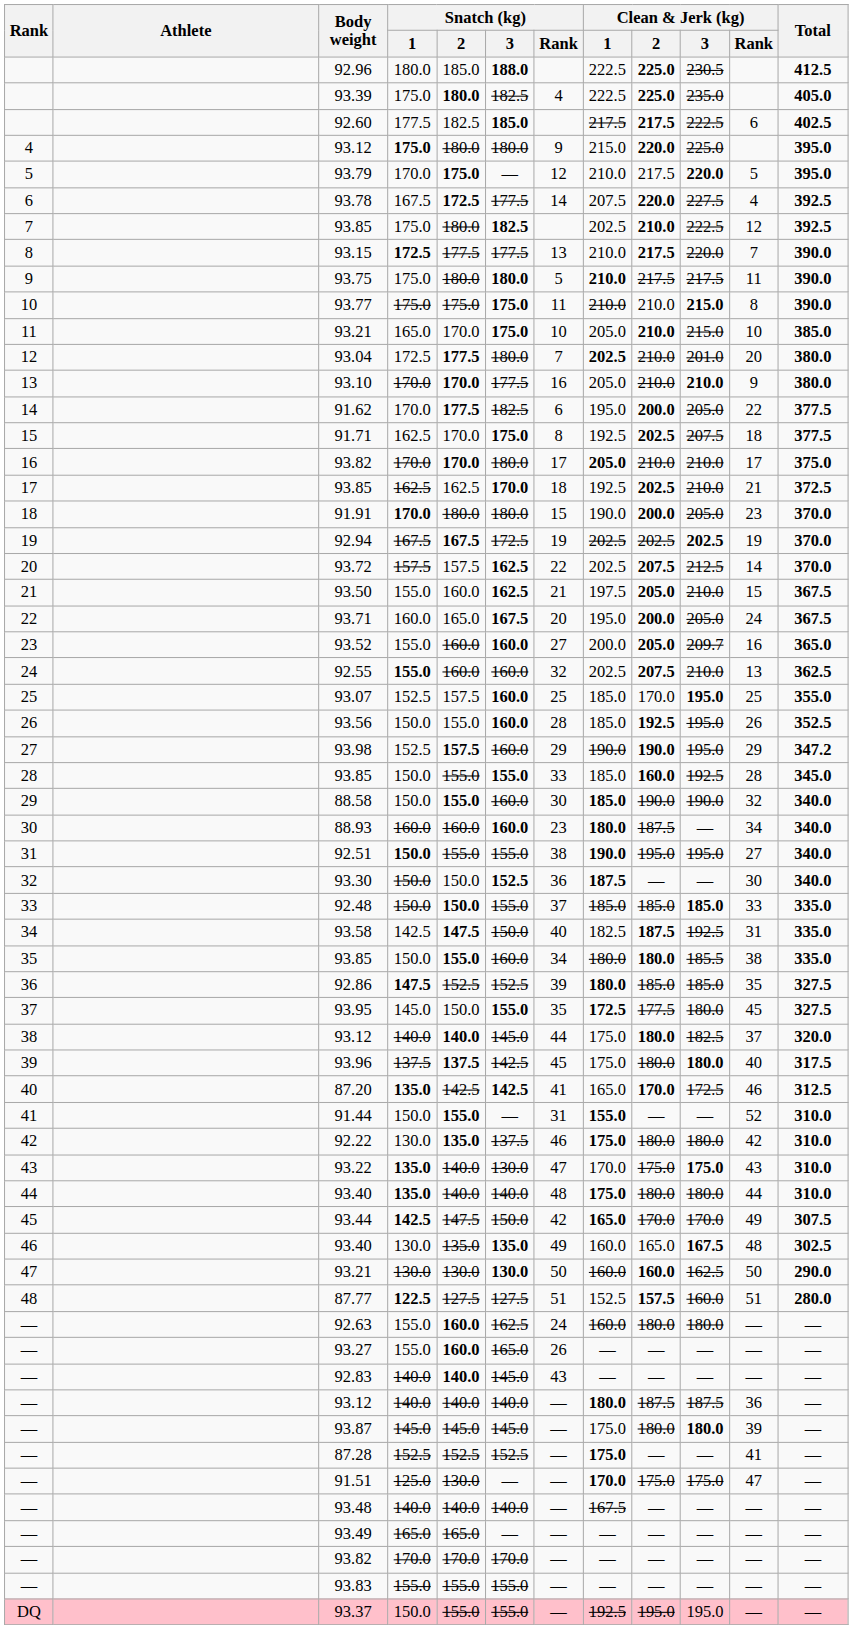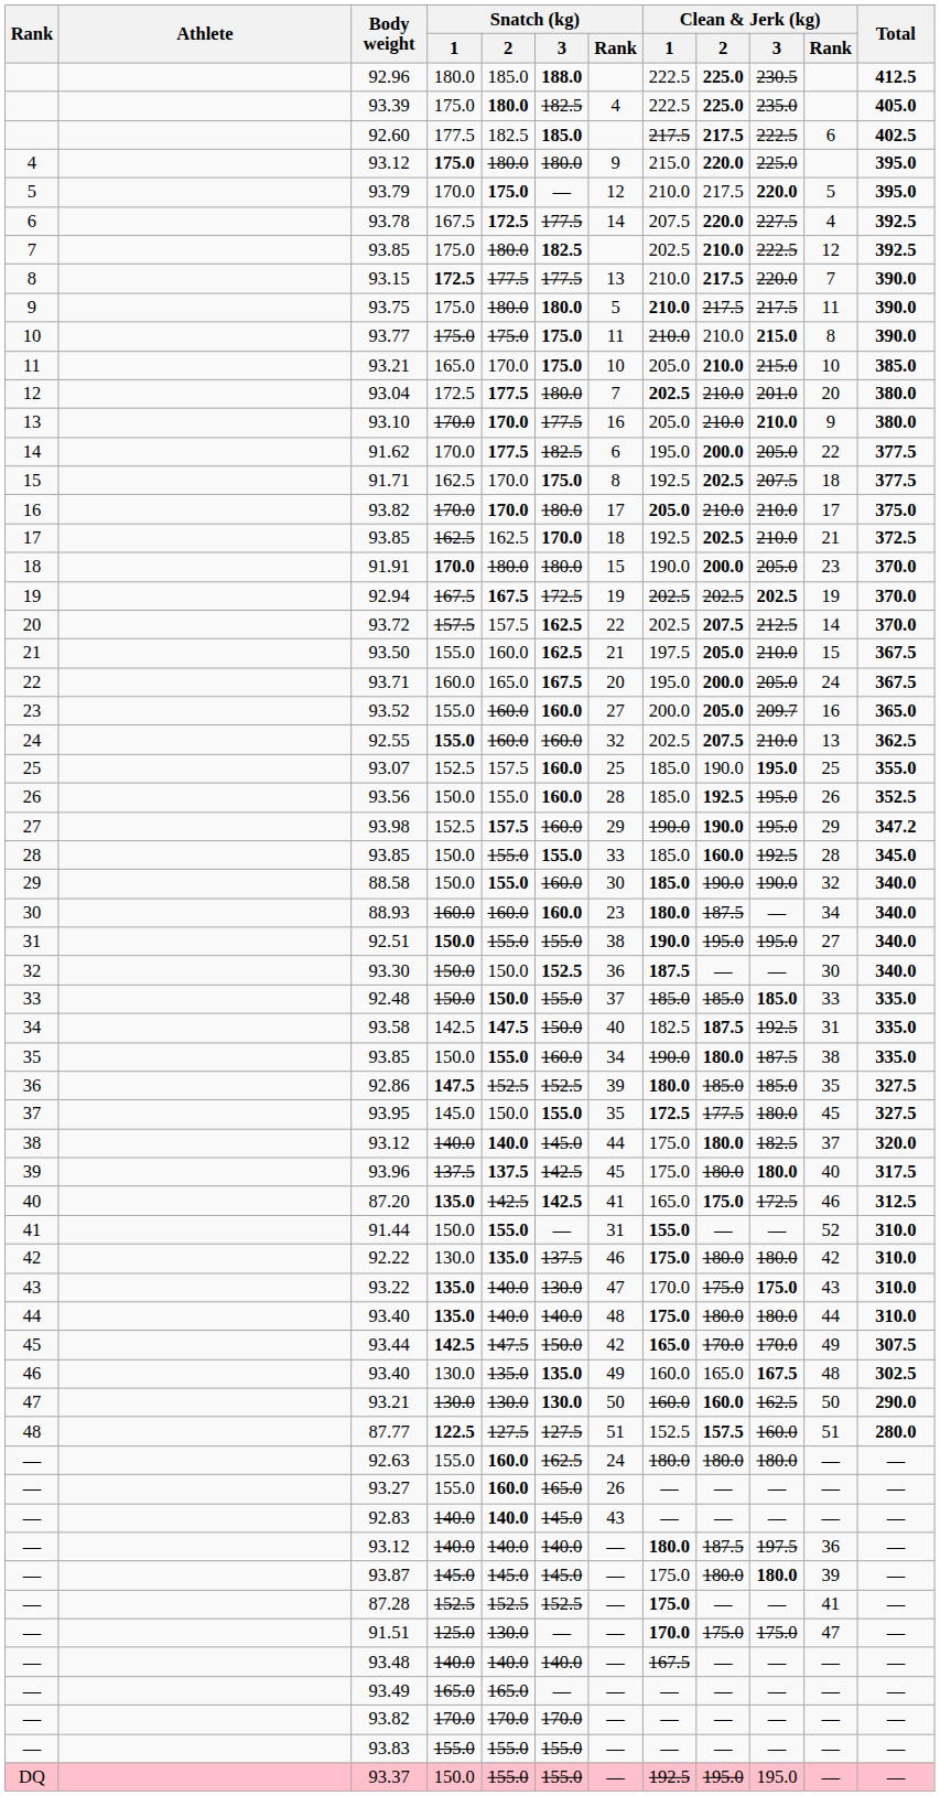 <table class = "wikitable" style="text-align:center;">
 <tr>
 <th rowspan=2 width=40>Rank</th>
 <th rowspan=2 width=250>Athlete</th>
 <th rowspan=2 width=60>Body weight</th>
 <th colspan=4>Snatch (kg)</th>
 <th colspan=4>Clean & Jerk (kg)</th>
 <th rowspan=2 width=60>Total</th>
 </tr>
 <tr>
 <th width=40>1</th>
 <th width=40>2</th>
 <th width=40>3</th>
 <th width=40>Rank</th>
 <th width=40>1</th>
 <th width=40>2</th>
 <th width=40>3</th>
 <th width=40>Rank</th>
 </tr>
 <tr>
 <td></td>
 <td align=left></td>
 <td>92.96</td>
 <td>180.0</td>
 <td>185.0</td>
 <td><strong>188.0</strong></td>
 <td></td>
 <td>222.5</td>
 <td><strong>225.0</strong></td>
 <td><s>230.5 </s></td>
 <td></td>
 <td><strong>412.5</strong></td>
 </tr>
 <tr>
 <td></td>
 <td align=left></td>
 <td>93.39</td>
 <td>175.0</td>
 <td><strong>180.0</strong></td>
 <td><s>182.5 </s></td>
 <td>4</td>
 <td>222.5</td>
 <td><strong>225.0</strong></td>
 <td><s>235.0 </s></td>
 <td></td>
 <td><strong>405.0</strong></td>
 </tr>
 <tr>
 <td></td>
 <td align=left></td>
 <td>92.60</td>
 <td>177.5</td>
 <td>182.5</td>
 <td><strong>185.0</strong></td>
 <td></td>
 <td><s>217.5 </s></td>
 <td><strong>217.5</strong></td>
 <td><s>222.5 </s></td>
 <td>6</td>
 <td><strong>402.5</strong></td>
 </tr>
 <tr>
 <td>4</td>
 <td align=left></td>
 <td>93.12</td>
 <td><strong>175.0</strong></td>
 <td><s>180.0</s></td>
 <td><s>180.0 </s></td>
 <td>9</td>
 <td>215.0</td>
 <td><strong>220.0</strong></td>
 <td><s>225.0 </s></td>
 <td></td>
 <td><strong>395.0</strong></td>
 </tr>
 <tr>
 <td>5</td>
 <td align=left></td>
 <td>93.79</td>
 <td>170.0</td>
 <td><strong>175.0</strong></td>
 <td>—</td>
 <td>12</td>
 <td>210.0</td>
 <td>217.5</td>
 <td><strong>220.0</strong></td>
 <td>5</td>
 <td><strong>395.0</strong></td>
 </tr>
 <tr>
 <td>6</td>
 <td align=left></td>
 <td>93.78</td>
 <td>167.5</td>
 <td><strong>172.5</strong></td>
 <td><s>177.5 </s></td>
 <td>14</td>
 <td>207.5</td>
 <td><strong>220.0</strong></td>
 <td><s>227.5 </s></td>
 <td>4</td>
 <td><strong>392.5</strong></td>
 </tr>
 <tr>
 <td>7</td>
 <td align=left></td>
 <td>93.85</td>
 <td>175.0</td>
 <td><s>180.0 </s></td>
 <td><strong>182.5</strong></td>
 <td></td>
 <td>202.5</td>
 <td><strong>210.0</strong></td>
 <td><s>222.5 </s></td>
 <td>12</td>
 <td><strong>392.5</strong></td>
 </tr>
 <tr>
 <td>8</td>
 <td align=left></td>
 <td>93.15</td>
 <td><strong>172.5</strong></td>
 <td><s>177.5</s></td>
 <td><s>177.5 </s></td>
 <td>13</td>
 <td>210.0</td>
 <td><strong>217.5</strong></td>
 <td><s>220.0 </s></td>
 <td>7</td>
 <td><strong>390.0</strong></td>
 </tr>
 <tr>
 <td>9</td>
 <td align=left></td>
 <td>93.75</td>
 <td>175.0</td>
 <td><s>180.0 </s></td>
 <td><strong>180.0</strong></td>
 <td>5</td>
 <td><strong>210.0</strong></td>
 <td><s>217.5</s></td>
 <td><s>217.5 </s></td>
 <td>11</td>
 <td><strong>390.0</strong></td>
 </tr>
 <tr>
 <td>10</td>
 <td align=left></td>
 <td>93.77</td>
 <td><s>175.0</s></td>
 <td><s>175.0 </s></td>
 <td><strong>175.0</strong></td>
 <td>11</td>
 <td><s>210.0 </s></td>
 <td>210.0</td>
 <td><strong>215.0</strong></td>
 <td>8</td>
 <td><strong>390.0</strong></td>
 </tr>
 <tr>
 <td>11</td>
 <td align=left></td>
 <td>93.21</td>
 <td>165.0</td>
 <td>170.0</td>
 <td><strong>175.0</strong></td>
 <td>10</td>
 <td>205.0</td>
 <td><strong>210.0</strong></td>
 <td><s>215.0 </s></td>
 <td>10</td>
 <td><strong>385.0</strong></td>
 </tr>
 <tr>
 <td>12</td>
 <td align=left></td>
 <td>93.04</td>
 <td>172.5</td>
 <td><strong>177.5</strong></td>
 <td><s>180.0 </s></td>
 <td>7</td>
 <td><strong>202.5</strong></td>
 <td><s>210.0 </s></td>
 <td><s>201.0 </s></td>
 <td>20</td>
 <td><strong>380.0</strong></td>
 </tr>
 <tr>
 <td>13</td>
 <td align=left></td>
 <td>93.10</td>
 <td><s>170.0 </s></td>
 <td><strong>170.0</strong></td>
 <td><s>177.5 </s></td>
 <td>16</td>
 <td>205.0</td>
 <td><s>210.0 </s></td>
 <td><strong>210.0</strong></td>
 <td>9</td>
 <td><strong>380.0</strong></td>
 </tr>
 <tr>
 <td>14</td>
 <td align=left></td>
 <td>91.62</td>
 <td>170.0</td>
 <td><strong>177.5</strong></td>
 <td><s>182.5 </s></td>
 <td>6</td>
 <td>195.0</td>
 <td><strong>200.0</strong></td>
 <td><s>205.0 </s></td>
 <td>22</td>
 <td><strong>377.5</strong></td>
 </tr>
 <tr>
 <td>15</td>
 <td align=left></td>
 <td>91.71</td>
 <td>162.5</td>
 <td>170.0</td>
 <td><strong>175.0</strong></td>
 <td>8</td>
 <td>192.5</td>
 <td><strong>202.5</strong></td>
 <td><s>207.5 </s></td>
 <td>18</td>
 <td><strong>377.5</strong></td>
 </tr>
 <tr>
 <td>16</td>
 <td align=left></td>
 <td>93.82</td>
 <td><s>170.0 </s></td>
 <td><strong>170.0</strong></td>
 <td><s>180.0 </s></td>
 <td>17</td>
 <td><strong>205.0</strong></td>
 <td><s>210.0 </s></td>
 <td><s>210.0 </s></td>
 <td>17</td>
 <td><strong>375.0</strong></td>
 </tr>
 <tr>
 <td>17</td>
 <td align=left></td>
 <td>93.85</td>
 <td><s>162.5 </s></td>
 <td>162.5</td>
 <td><strong>170.0</strong></td>
 <td>18</td>
 <td>192.5</td>
 <td><strong>202.5</strong></td>
 <td><s>210.0 </s></td>
 <td>21</td>
 <td><strong>372.5</strong></td>
 </tr>
 <tr>
 <td>18</td>
 <td align=left></td>
 <td>91.91</td>
 <td><strong>170.0</strong></td>
 <td><s>180.0 </s></td>
 <td><s>180.0 </s></td>
 <td>15</td>
 <td>190.0</td>
 <td><strong>200.0</strong></td>
 <td><s>205.0 </s></td>
 <td>23</td>
 <td><strong>370.0</strong></td>
 </tr>
 <tr>
 <td>19</td>
 <td align=left></td>
 <td>92.94</td>
 <td><s>167.5 </s></td>
 <td><strong>167.5</strong></td>
 <td><s>172.5 </s></td>
 <td>19</td>
 <td><s>202.5 </s></td>
 <td><s>202.5 </s></td>
 <td><strong>202.5</strong></td>
 <td>19</td>
 <td><strong>370.0</strong></td>
 </tr>
 <tr>
 <td>20</td>
 <td align=left></td>
 <td>93.72</td>
 <td><s>157.5 </s></td>
 <td>157.5</td>
 <td><strong>162.5</strong></td>
 <td>22</td>
 <td>202.5</td>
 <td><strong>207.5</strong></td>
 <td><s>212.5 </s></td>
 <td>14</td>
 <td><strong>370.0</strong></td>
 </tr>
 <tr>
 <td>21</td>
 <td align=left></td>
 <td>93.50</td>
 <td>155.0</td>
 <td>160.0</td>
 <td><strong>162.5</strong></td>
 <td>21</td>
 <td>197.5</td>
 <td><strong>205.0</strong></td>
 <td><s>210.0 </s></td>
 <td>15</td>
 <td><strong>367.5</strong></td>
 </tr>
 <tr>
 <td>22</td>
 <td align=left></td>
 <td>93.71</td>
 <td>160.0</td>
 <td>165.0</td>
 <td><strong>167.5</strong></td>
 <td>20</td>
 <td>195.0</td>
 <td><strong>200.0</strong></td>
 <td><s>205.0 </s></td>
 <td>24</td>
 <td><strong>367.5</strong></td>
 </tr>
 <tr>
 <td>23</td>
 <td align=left></td>
 <td>93.52</td>
 <td>155.0</td>
 <td><s>160.0 </s></td>
 <td><strong>160.0</strong></td>
 <td>27</td>
 <td>200.0</td>
 <td><strong>205.0</strong></td>
 <td><s>209.7 </s></td>
 <td>16</td>
 <td><strong>365.0</strong></td>
 </tr>
 <tr>
 <td>24</td>
 <td align=left></td>
 <td>92.55</td>
 <td><strong>155.0</strong></td>
 <td><s>160.0 </s></td>
 <td><s>160.0 </s></td>
 <td>32</td>
 <td>202.5</td>
 <td><strong>207.5</strong></td>
 <td><s>210.0 </s></td>
 <td>13</td>
 <td><strong>362.5</strong></td>
 </tr>
 <tr>
 <td>25</td>
 <td align=left></td>
 <td>93.07</td>
 <td>152.5</td>
 <td>157.5</td>
 <td><strong>160.0</strong></td>
 <td>25</td>
 <td>185.0</td>
-<td>170.0</td>
+<td>190.0</td>
 <td><strong>195.0</strong></td>
 <td>25</td>
 <td><strong>355.0</strong></td>
 </tr>
 <tr>
 <td>26</td>
 <td align=left></td>
 <td>93.56</td>
 <td>150.0</td>
 <td>155.0</td>
 <td><strong>160.0</strong></td>
 <td>28</td>
 <td>185.0</td>
 <td><strong>192.5</strong></td>
 <td><s>195.0 </s></td>
 <td>26</td>
 <td><strong>352.5</strong></td>
 </tr>
 <tr>
 <td>27</td>
 <td align=left></td>
 <td>93.98</td>
 <td>152.5</td>
 <td><strong>157.5</strong></td>
 <td><s>160.0 </s></td>
 <td>29</td>
 <td><s>190.0 </s></td>
 <td><strong>190.0</strong></td>
 <td><s>195.0 </s></td>
 <td>29</td>
 <td><strong>347.2</strong></td>
 </tr>
 <tr>
 <td>28</td>
 <td align=left></td>
 <td>93.85</td>
 <td>150.0</td>
 <td><s>155.0 </s></td>
 <td><strong>155.0</strong></td>
 <td>33</td>
 <td>185.0</td>
 <td><strong>160.0</strong></td>
 <td><s>192.5 </s></td>
 <td>28</td>
 <td><strong>345.0</strong></td>
 </tr>
 <tr>
 <td>29</td>
 <td align=left></td>
 <td>88.58</td>
 <td>150.0</td>
 <td><strong>155.0</strong></td>
 <td><s>160.0 </s></td>
 <td>30</td>
 <td><strong>185.0</strong></td>
 <td><s>190.0 </s></td>
 <td><s>190.0 </s></td>
 <td>32</td>
 <td><strong>340.0</strong></td>
 </tr>
 <tr>
 <td>30</td>
 <td align=left></td>
 <td>88.93</td>
 <td><s>160.0 </s></td>
 <td><s>160.0 </s></td>
 <td><strong>160.0</strong></td>
 <td>23</td>
 <td><strong>180.0</strong></td>
 <td><s>187.5 </s></td>
 <td>—</td>
 <td>34</td>
 <td><strong>340.0</strong></td>
 </tr>
 <tr>
 <td>31</td>
 <td align=left></td>
 <td>92.51</td>
 <td><strong>150.0</strong></td>
 <td><s>155.0 </s></td>
 <td><s>155.0 </s></td>
 <td>38</td>
 <td><strong>190.0</strong></td>
 <td><s>195.0 </s></td>
 <td><s>195.0 </s></td>
 <td>27</td>
 <td><strong>340.0</strong></td>
 </tr>
 <tr>
 <td>32</td>
 <td align=left></td>
 <td>93.30</td>
 <td><s>150.0 </s></td>
 <td>150.0</td>
 <td><strong>152.5</strong></td>
 <td>36</td>
 <td><strong>187.5</strong></td>
 <td>—</td>
 <td>—</td>
 <td>30</td>
 <td><strong>340.0</strong></td>
 </tr>
 <tr>
 <td>33</td>
 <td align=left></td>
 <td>92.48</td>
 <td><s>150.0 </s></td>
 <td><strong>150.0</strong></td>
 <td><s>155.0 </s></td>
 <td>37</td>
 <td><s>185.0 </s></td>
 <td><s>185.0 </s></td>
 <td><strong>185.0</strong></td>
 <td>33</td>
 <td><strong>335.0</strong></td>
 </tr>
 <tr>
 <td>34</td>
 <td align=left></td>
 <td>93.58</td>
 <td>142.5</td>
 <td><strong>147.5</strong></td>
 <td><s>150.0 </s></td>
 <td>40</td>
 <td>182.5</td>
 <td><strong>187.5</strong></td>
 <td><s>192.5 </s></td>
 <td>31</td>
 <td><strong>335.0</strong></td>
 </tr>
 <tr>
 <td>35</td>
 <td align=left></td>
 <td>93.85</td>
 <td>150.0</td>
 <td><strong>155.0</strong></td>
 <td><s>160.0 </s></td>
 <td>34</td>
-<td><s>180.0 </s></td>
+<td><s>190.0 </s></td>
 <td><strong>180.0</strong></td>
-<td><s>185.5 </s></td>
+<td><s>187.5 </s></td>
 <td>38</td>
 <td><strong>335.0</strong></td>
 </tr>
 <tr>
 <td>36</td>
 <td align=left></td>
 <td>92.86</td>
 <td><strong>147.5</strong></td>
 <td><s>152.5 </s></td>
 <td><s>152.5 </s></td>
 <td>39</td>
 <td><strong>180.0</strong></td>
 <td><s>185.0 </s></td>
 <td><s>185.0 </s></td>
 <td>35</td>
 <td><strong>327.5</strong></td>
 </tr>
 <tr>
 <td>37</td>
 <td align=left></td>
 <td>93.95</td>
 <td>145.0</td>
 <td>150.0</td>
 <td><strong>155.0</strong></td>
 <td>35</td>
 <td><strong>172.5</strong></td>
 <td><s>177.5 </s></td>
 <td><s>180.0 </s></td>
 <td>45</td>
 <td><strong>327.5</strong></td>
 </tr>
 <tr>
 <td>38</td>
 <td align=left></td>
 <td>93.12</td>
 <td><s>140.0 </s></td>
 <td><strong>140.0</strong></td>
 <td><s>145.0 </s></td>
 <td>44</td>
 <td>175.0</td>
 <td><strong>180.0</strong></td>
 <td><s>182.5 </s></td>
 <td>37</td>
 <td><strong>320.0</strong></td>
 </tr>
 <tr>
 <td>39</td>
 <td align=left></td>
 <td>93.96</td>
 <td><s>137.5 </s></td>
 <td><strong>137.5</strong></td>
 <td><s>142.5 </s></td>
 <td>45</td>
 <td>175.0</td>
 <td><s>180.0 </s></td>
 <td><strong>180.0</strong></td>
 <td>40</td>
 <td><strong>317.5</strong></td>
 </tr>
 <tr>
 <td>40</td>
 <td align=left></td>
 <td>87.20</td>
 <td><strong>135.0</strong></td>
 <td><s>142.5 </s></td>
 <td><strong>142.5</strong></td>
 <td>41</td>
 <td>165.0</td>
-<td><strong>170.0</strong></td>
+<td><strong>175.0</strong></td>
 <td><s>172.5 </s></td>
 <td>46</td>
 <td><strong>312.5</strong></td>
 </tr>
 <tr>
 <td>41</td>
 <td align=left></td>
 <td>91.44</td>
 <td>150.0</td>
 <td><strong>155.0</strong></td>
 <td>—</td>
 <td>31</td>
 <td><strong>155.0</strong></td>
 <td>—</td>
 <td>—</td>
 <td>52</td>
 <td><strong>310.0</strong></td>
 </tr>
 <tr>
 <td>42</td>
 <td align=left></td>
 <td>92.22</td>
 <td>130.0</td>
 <td><strong>135.0</strong></td>
 <td><s>137.5 </s></td>
 <td>46</td>
 <td><strong>175.0</strong></td>
 <td><s>180.0 </s></td>
 <td><s>180.0 </s></td>
 <td>42</td>
 <td><strong>310.0</strong></td>
 </tr>
 <tr>
 <td>43</td>
 <td align=left></td>
 <td>93.22</td>
 <td><strong>135.0</strong></td>
 <td><s>140.0 </s></td>
 <td><s>130.0 </s></td>
 <td>47</td>
 <td>170.0</td>
 <td><s>175.0 </s></td>
 <td><strong>175.0</strong></td>
 <td>43</td>
 <td><strong>310.0</strong></td>
 </tr>
 <tr>
 <td>44</td>
 <td align=left></td>
 <td>93.40</td>
 <td><strong>135.0</strong></td>
 <td><s>140.0 </s></td>
 <td><s>140.0 </s></td>
 <td>48</td>
 <td><strong>175.0</strong></td>
 <td><s>180.0 </s></td>
 <td><s>180.0 </s></td>
 <td>44</td>
 <td><strong>310.0</strong></td>
 </tr>
 <tr>
 <td>45</td>
 <td align=left></td>
 <td>93.44</td>
 <td><strong>142.5</strong></td>
 <td><s>147.5 </s></td>
 <td><s>150.0 </s></td>
 <td>42</td>
 <td><strong>165.0</strong></td>
 <td><s>170.0 </s></td>
 <td><s>170.0 </s></td>
 <td>49</td>
 <td><strong>307.5</strong></td>
 </tr>
 <tr>
 <td>46</td>
 <td align=left></td>
 <td>93.40</td>
 <td>130.0</td>
 <td><s>135.0 </s></td>
 <td><strong>135.0</strong></td>
 <td>49</td>
 <td>160.0</td>
 <td>165.0</td>
 <td><strong>167.5</strong></td>
 <td>48</td>
 <td><strong>302.5</strong></td>
 </tr>
 <tr>
 <td>47</td>
 <td align=left></td>
 <td>93.21</td>
 <td><s>130.0 </s></td>
 <td><s>130.0 </s></td>
 <td><strong>130.0</strong></td>
 <td>50</td>
 <td><s>160.0 </s></td>
 <td><strong>160.0</strong></td>
 <td><s>162.5 </s></td>
 <td>50</td>
 <td><strong>290.0</strong></td>
 </tr>
 <tr>
 <td>48</td>
 <td align=left></td>
 <td>87.77</td>
 <td><strong>122.5</strong></td>
 <td><s>127.5 </s></td>
 <td><s>127.5 </s></td>
 <td>51</td>
 <td>152.5</td>
 <td><strong>157.5</strong></td>
 <td><s>160.0 </s></td>
 <td>51</td>
 <td><strong>280.0</strong></td>
 </tr>
 <tr>
 <td>—</td>
 <td align=left></td>
 <td>92.63</td>
 <td>155.0</td>
 <td><strong>160.0</strong></td>
 <td><s>162.5 </s></td>
 <td>24</td>
-<td><s>160.0 </s></td>
+<td><s>180.0 </s></td>
 <td><s>180.0 </s></td>
 <td><s>180.0 </s></td>
 <td>—</td>
 <td>—</td>
 </tr>
 <tr>
 <td>—</td>
 <td align=left></td>
 <td>93.27</td>
 <td>155.0</td>
 <td><strong>160.0</strong></td>
 <td><s>165.0 </s></td>
 <td>26</td>
 <td>—</td>
 <td>—</td>
 <td>—</td>
 <td>—</td>
 <td>—</td>
 </tr>
 <tr>
 <td>—</td>
 <td align=left></td>
 <td>92.83</td>
 <td><s>140.0 </s></td>
 <td><strong>140.0</strong></td>
 <td><s>145.0 </s></td>
 <td>43</td>
 <td>—</td>
 <td>—</td>
 <td>—</td>
 <td>—</td>
 <td>—</td>
 </tr>
 <tr>
 <td>—</td>
 <td align=left></td>
 <td>93.12</td>
 <td><s>140.0 </s></td>
 <td><s>140.0 </s></td>
 <td><s>140.0 </s></td>
 <td>—</td>
 <td><strong>180.0</strong></td>
 <td><s>187.5 </s></td>
-<td><s>187.5 </s></td>
+<td><s>197.5 </s></td>
 <td>36</td>
 <td>—</td>
 </tr>
 <tr>
 <td>—</td>
 <td align=left></td>
 <td>93.87</td>
 <td><s>145.0 </s></td>
 <td><s>145.0 </s></td>
 <td><s>145.0 </s></td>
 <td>—</td>
 <td>175.0</td>
 <td><s>180.0 </s></td>
 <td><strong>180.0</strong></td>
 <td>39</td>
 <td>—</td>
 </tr>
 <tr>
 <td>—</td>
 <td align=left></td>
 <td>87.28</td>
 <td><s>152.5 </s></td>
 <td><s>152.5 </s></td>
 <td><s>152.5 </s></td>
 <td>—</td>
 <td><strong>175.0</strong></td>
 <td>—</td>
 <td>—</td>
 <td>41</td>
 <td>—</td>
 </tr>
 <tr>
 <td>—</td>
 <td align=left></td>
 <td>91.51</td>
 <td><s>125.0 </s></td>
 <td><s>130.0 </s></td>
 <td>—</td>
 <td>—</td>
 <td><strong>170.0</strong></td>
 <td><s>175.0 </s></td>
 <td><s>175.0 </s></td>
 <td>47</td>
 <td>—</td>
 </tr>
 <tr>
 <td>—</td>
 <td align=left></td>
 <td>93.48</td>
 <td><s>140.0 </s></td>
 <td><s>140.0 </s></td>
 <td><s>140.0 </s></td>
 <td>—</td>
 <td><s>167.5 </s></td>
 <td>—</td>
 <td>—</td>
 <td>—</td>
 <td>—</td>
 </tr>
 <tr>
 <td>—</td>
 <td align=left></td>
 <td>93.49</td>
 <td><s>165.0 </s></td>
 <td><s>165.0 </s></td>
 <td>—</td>
 <td>—</td>
 <td>—</td>
 <td>—</td>
 <td>—</td>
 <td>—</td>
 <td>—</td>
 </tr>
 <tr>
 <td>—</td>
 <td align=left></td>
 <td>93.82</td>
 <td><s>170.0 </s></td>
 <td><s>170.0 </s></td>
 <td><s>170.0 </s></td>
 <td>—</td>
 <td>—</td>
 <td>—</td>
 <td>—</td>
 <td>—</td>
 <td>—</td>
 </tr>
 <tr>
 <td>—</td>
 <td align=left></td>
 <td>93.83</td>
 <td><s>155.0 </s></td>
 <td><s>155.0 </s></td>
 <td><s>155.0 </s></td>
 <td>—</td>
 <td>—</td>
 <td>—</td>
 <td>—</td>
 <td>—</td>
 <td>—</td>
 </tr>
 <tr bgcolor=pink>
 <td>DQ</td>
 <td align=left></td>
 <td>93.37</td>
 <td>150.0</td>
 <td><s>155.0 </s></td>
 <td><s>155.0 </s></td>
 <td>—</td>
 <td><s>192.5 </s></td>
 <td><s>195.0 </s></td>
 <td>195.0</td>
 <td>—</td>
 <td>—</td>
 </tr>
 </table>
